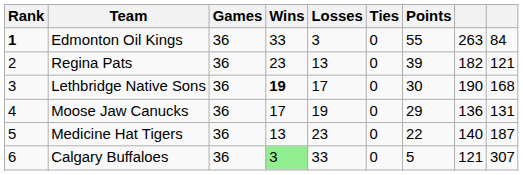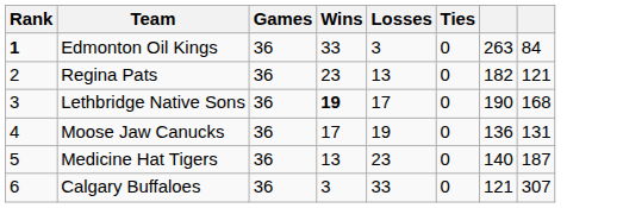 <table class="wikitable">
 <tr>
 <th>Rank</th>
 <th>Team</th>
 <th>Games</th>
 <th>Wins</th>
 <th>Losses</th>
 <th>Ties</th>
-<th>Points</th>
 <th></th>
 <th></th>
 </tr>
 <tr>
 <td><strong>1</strong></td>
 <td>Edmonton Oil Kings</td>
 <td>36</td>
 <td>33</td>
 <td>3</td>
 <td>0</td>
-<td>55</td>
 <td>263</td>
 <td>84</td>
 </tr>
 <tr>
 <td>2</td>
 <td>Regina Pats</td>
 <td>36</td>
 <td>23</td>
 <td>13</td>
 <td>0</td>
-<td>39</td>
 <td>182</td>
 <td>121</td>
 </tr>
 <tr>
 <td>3</td>
 <td>Lethbridge Native Sons</td>
 <td>36</td>
 <td><strong>19</strong></td>
 <td>17</td>
 <td>0</td>
-<td>30</td>
 <td>190</td>
 <td>168</td>
 </tr>
 <tr>
 <td>4</td>
 <td>Moose Jaw Canucks</td>
 <td>36</td>
 <td>17</td>
 <td>19</td>
 <td>0</td>
-<td>29</td>
 <td>136</td>
 <td>131</td>
 </tr>
 <tr>
 <td>5</td>
 <td>Medicine Hat Tigers</td>
 <td>36</td>
 <td>13</td>
 <td>23</td>
 <td>0</td>
-<td>22</td>
 <td>140</td>
 <td>187</td>
 </tr>
 <tr>
 <td>6</td>
 <td>Calgary Buffaloes</td>
 <td>36</td>
-<td style="background: lightgreen;">3</td>
+<td>3</td>
 <td>33</td>
 <td>0</td>
-<td>5</td>
 <td>121</td>
 <td>307</td>
 </tr>
 </table>
